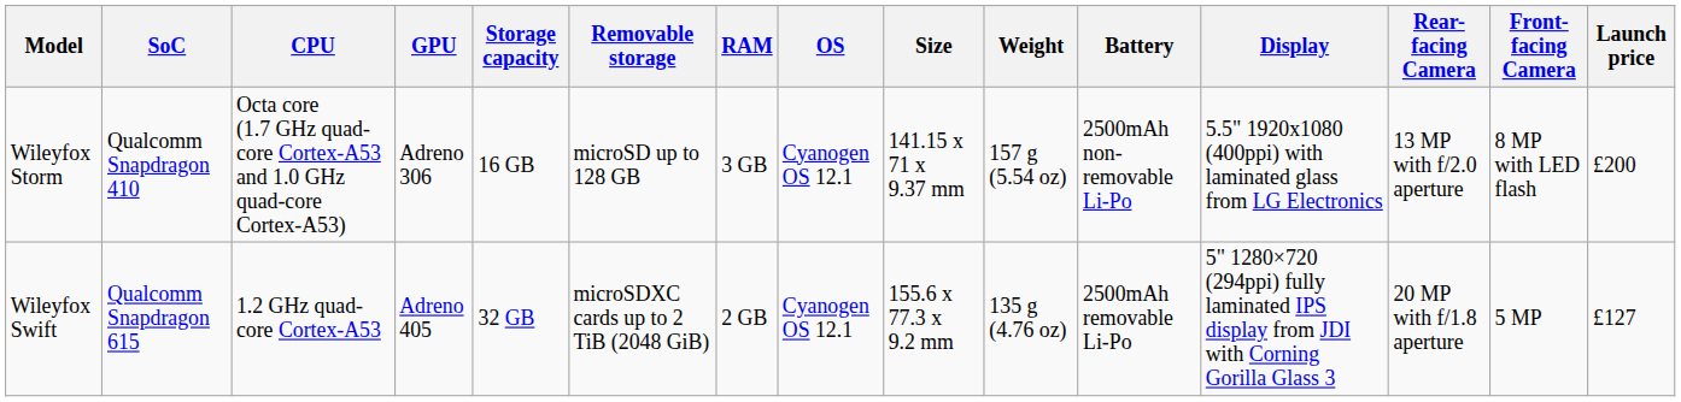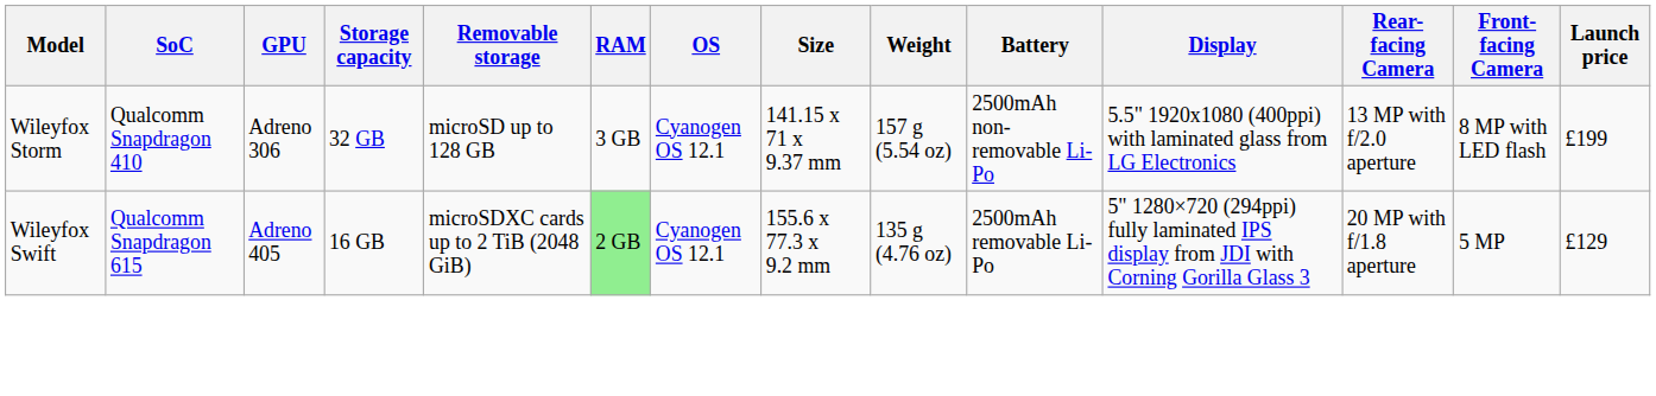 <table class="wikitable sortable">
 <tr>
 <th>Model</th>
 <th><a href='#'>SoC</a></th>
-<th><a href='#'>CPU</a>   </th>
 <th><a href='#'>GPU</a></th>
 <th><a href='#'>Storage capacity</a> </th>
 <th><a href='#'>Removable storage</a></th>
 <th><a href='#'>RAM</a>      </th>
 <th><a href='#'>OS</a></th>
 <th>Size                              </th>
 <th>Weight                        </th>
 <th>Battery</th>
 <th><a href='#'>Display</a>    </th>
 <th><a href='#'>Rear-facing Camera</a>           </th>
 <th><a href='#'>Front-facing Camera</a>           </th>
 <th>Launch price</th>
 </tr>
 <tr>
 <td>Wileyfox Storm</td>
 <td>Qualcomm <a href='#'>Snapdragon 410</a></td>
-<td>Octa core (1.7 GHz quad-core <a href='#'>Cortex-A53</a> and 1.0 GHz quad-core Cortex-A53)</td>
 <td>Adreno 306</td>
-<td>16 GB</td>
+<td>32 <a href='#'>GB</a></td>
 <td>microSD up to 128 GB</td>
 <td>3 GB</td>
 <td><a href='#'>Cyanogen OS</a> 12.1</td>
 <td>141.15 x 71 x 9.37 mm</td>
 <td>157 g (5.54 oz)</td>
 <td>2500mAh non-removable <a href='#'>Li-Po</a></td>
 <td>5.5" 1920x1080 (400ppi) with laminated glass from <a href='#'>LG Electronics</a></td>
 <td>13 MP with f/2.0 aperture</td>
 <td>8 MP with LED flash</td>
-<td>£200</td>
+<td>£199</td>
 </tr>
 <tr>
 <td>Wileyfox Swift</td>
 <td><a href='#'>Qualcomm</a> <a href='#'>Snapdragon 615</a></td>
-<td>1.2 GHz quad-core <a href='#'>Cortex-A53</a></td>
 <td><a href='#'>Adreno</a> 405</td>
-<td>32 <a href='#'>GB</a></td>
+<td>16 GB</td>
 <td>microSDXC cards up to 2 TiB (2048 GiB)</td>
-<td>2 GB</td>
+<td style="background: lightgreen;">2 GB</td>
 <td><a href='#'>Cyanogen OS</a> 12.1</td>
 <td>155.6 x 77.3 x 9.2 mm</td>
 <td>135 g (4.76 oz)</td>
 <td>2500mAh removable Li-Po</td>
 <td>5" 1280×720 (294ppi) fully laminated <a href='#'>IPS display</a> from <a href='#'>JDI</a> with <a href='#'>Corning</a> <a href='#'>Gorilla Glass 3</a></td>
 <td>20 MP with f/1.8 aperture</td>
 <td>5 MP</td>
-<td>£127</td>
+<td>£129</td>
 </tr>
 </table>
